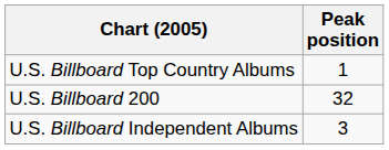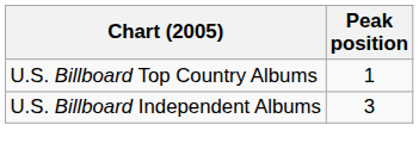 <table class="wikitable">
 <tr>
 <th>Chart (2005)</th>
 <th>Peak<br>position</th>
 </tr>
 <tr>
 <td>U.S. <em>Billboard</em> Top Country Albums</td>
 <td align="center">1</td>
 </tr>
 <tr>
-<td>U.S. <em>Billboard</em> 200</td>
-<td align="center">32</td>
-</tr>
-<tr>
 <td>U.S. <em>Billboard</em> Independent Albums</td>
 <td align="center">3</td>
 </tr>
 </table>
